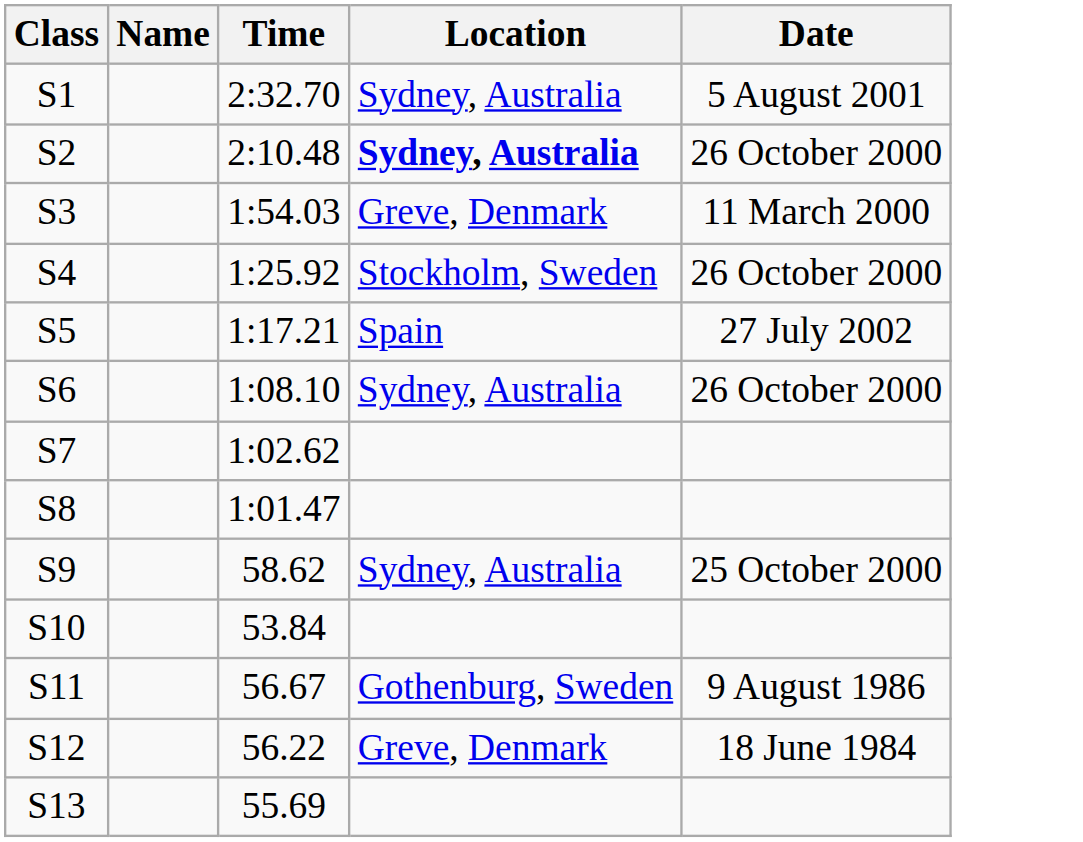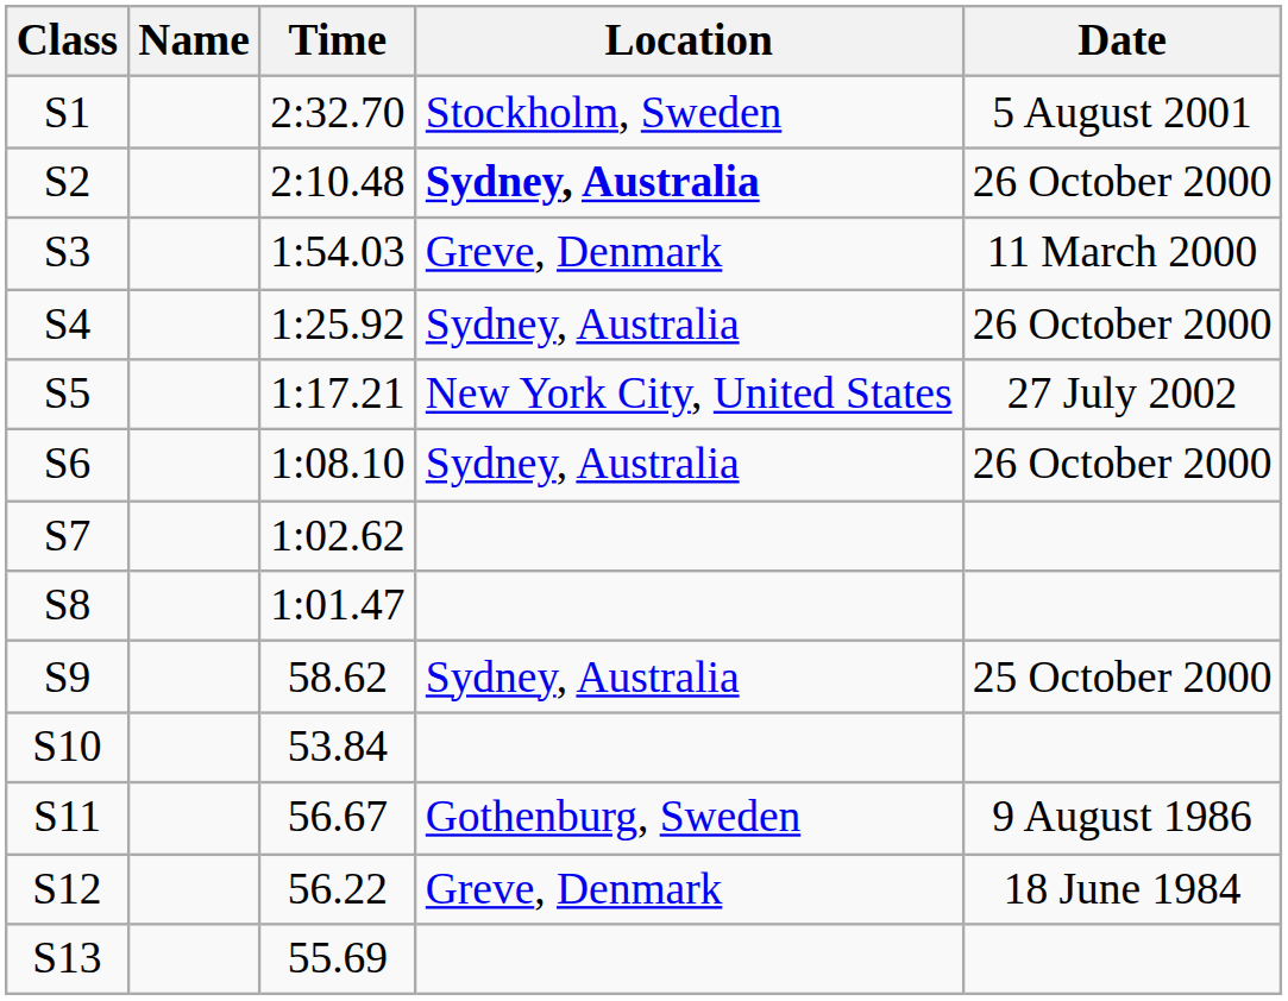 <table class=wikitable style=text-align:center>
 <tr>
 <th>Class</th>
 <th>Name</th>
 <th>Time</th>
 <th>Location</th>
 <th>Date</th>
 </tr>
 <tr>
 <td>S1</td>
 <td align=left></td>
 <td>2:32.70</td>
-<td align=left><a href='#'>Sydney</a>, <a href='#'>Australia</a></td>
+<td align=left><a href='#'>Stockholm</a>, <a href='#'>Sweden</a></td>
 <td>5 August 2001</td>
 </tr>
 <tr>
 <td>S2</td>
 <td align=left></td>
 <td>2:10.48</td>
 <td align=left><strong><a href='#'>Sydney</a>, <a href='#'>Australia</a></strong></td>
 <td>26 October 2000</td>
 </tr>
 <tr>
 <td>S3</td>
 <td align=left></td>
 <td>1:54.03</td>
 <td align=left><a href='#'>Greve</a>, <a href='#'>Denmark</a></td>
 <td>11 March 2000</td>
 </tr>
 <tr>
 <td>S4</td>
 <td align=left></td>
 <td>1:25.92</td>
-<td align=left><a href='#'>Stockholm</a>, <a href='#'>Sweden</a></td>
+<td align=left><a href='#'>Sydney</a>, <a href='#'>Australia</a></td>
 <td>26 October 2000</td>
 </tr>
 <tr>
 <td>S5</td>
 <td align=left></td>
 <td>1:17.21</td>
-<td align=left><a href='#'>Spain</a></td>
+<td align=left><a href='#'>New York City</a>, <a href='#'>United States</a></td>
 <td>27 July 2002</td>
 </tr>
 <tr>
 <td>S6</td>
 <td align=left></td>
 <td>1:08.10</td>
 <td align=left><a href='#'>Sydney</a>, <a href='#'>Australia</a></td>
 <td>26 October 2000</td>
 </tr>
 <tr>
 <td>S7</td>
 <td align=left></td>
 <td>1:02.62</td>
 <td align=left></td>
 <td></td>
 </tr>
 <tr>
 <td>S8</td>
 <td align=left></td>
 <td>1:01.47</td>
 <td align=left></td>
 <td></td>
 </tr>
 <tr>
 <td>S9</td>
 <td align=left></td>
 <td>58.62</td>
 <td align=left><a href='#'>Sydney</a>, <a href='#'>Australia</a></td>
 <td>25 October 2000</td>
 </tr>
 <tr>
 <td>S10</td>
 <td align=left></td>
 <td>53.84</td>
 <td align=left></td>
 <td></td>
 </tr>
 <tr>
 <td>S11</td>
 <td align=left></td>
 <td>56.67</td>
 <td align=left><a href='#'>Gothenburg</a>, <a href='#'>Sweden</a></td>
 <td>9 August 1986</td>
 </tr>
 <tr>
 <td>S12</td>
 <td align=left></td>
 <td>56.22</td>
 <td align=left><a href='#'>Greve</a>, <a href='#'>Denmark</a></td>
 <td>18 June 1984</td>
 </tr>
 <tr>
 <td>S13</td>
 <td align=left></td>
 <td>55.69</td>
 <td align=left></td>
 <td></td>
 </tr>
 </table>
